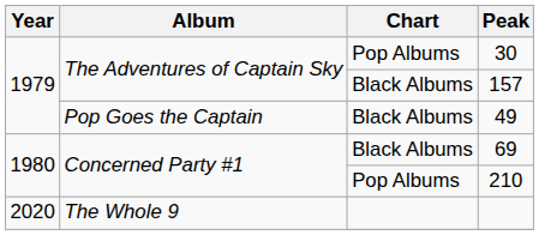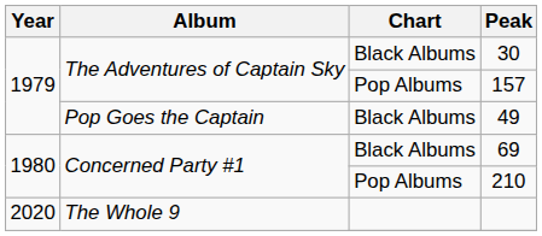 <table class="wikitable">
 <tr>
 <th>Year</th>
 <th>Album</th>
 <th>Chart</th>
 <th>Peak</th>
 </tr>
 <tr>
 <td rowspan="3">1979</td>
 <td rowspan="2"><em>The Adventures of Captain Sky</em></td>
-<td>Pop Albums</td>
+<td>Black Albums</td>
 <td align="center">30</td>
 </tr>
 <tr>
-<td>Black Albums</td>
+<td>Pop Albums</td>
 <td align="center">157</td>
 </tr>
 <tr>
 <td><em>Pop Goes the Captain</em></td>
 <td>Black Albums</td>
 <td align="center">49</td>
 </tr>
 <tr>
 <td rowspan="2">1980</td>
 <td rowspan="2"><em>Concerned Party #1</em></td>
 <td>Black Albums</td>
 <td align="center">69</td>
 </tr>
 <tr>
 <td>Pop Albums</td>
 <td align="center">210</td>
 </tr>
 <tr>
 <td rowspan="2">2020</td>
 <td rowspan="2"><em>The Whole 9</em></td>
 <td></td>
 <td></td>
 </tr>
 <tr>
 </tr>
 </table>
